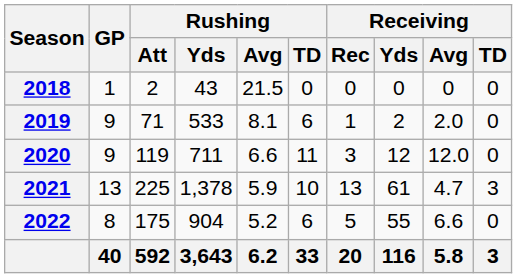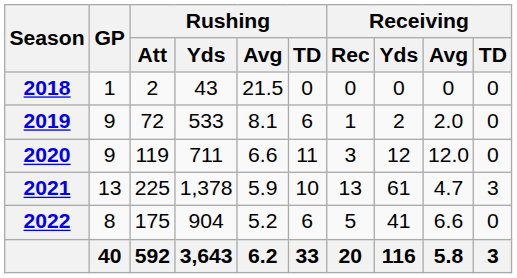 <table class="wikitable" style="text-align:center;">
 <tr>
 <th rowspan="2">Season</th>
 <th rowspan="2">GP</th>
 <th colspan="4">Rushing</th>
 <th colspan="4">Receiving</th>
 </tr>
 <tr>
 <th>Att</th>
 <th>Yds</th>
 <th>Avg</th>
 <th>TD</th>
 <th>Rec</th>
 <th>Yds</th>
 <th>Avg</th>
 <th>TD</th>
 </tr>
 <tr>
 <th><a href='#'>2018</a></th>
 <td>1</td>
 <td>2</td>
 <td>43</td>
 <td>21.5</td>
 <td>0</td>
 <td>0</td>
 <td>0</td>
 <td>0</td>
 <td>0</td>
 </tr>
 <tr>
 <th><a href='#'>2019</a></th>
 <td>9</td>
-<td>71</td>
+<td>72</td>
 <td>533</td>
 <td>8.1</td>
 <td>6</td>
 <td>1</td>
 <td>2</td>
 <td>2.0</td>
 <td>0</td>
 </tr>
 <tr>
 <th><a href='#'>2020</a></th>
 <td>9</td>
 <td>119</td>
 <td>711</td>
 <td>6.6</td>
 <td>11</td>
 <td>3</td>
 <td>12</td>
 <td>12.0</td>
 <td>0</td>
 </tr>
 <tr>
 <th><a href='#'>2021</a></th>
 <td>13</td>
 <td>225</td>
 <td>1,378</td>
 <td>5.9</td>
 <td>10</td>
 <td>13</td>
 <td>61</td>
 <td>4.7</td>
 <td>3</td>
 </tr>
 <tr>
 <th><a href='#'>2022</a></th>
 <td>8</td>
 <td>175</td>
 <td>904</td>
 <td>5.2</td>
 <td>6</td>
 <td>5</td>
-<td>55</td>
+<td>41</td>
 <td>6.6</td>
 <td>0</td>
 </tr>
 <tr>
 <th></th>
 <th>40</th>
 <th>592</th>
 <th>3,643</th>
 <th>6.2</th>
 <th>33</th>
 <th>20</th>
 <th>116</th>
 <th>5.8</th>
 <th>3</th>
 </tr>
 </table>
